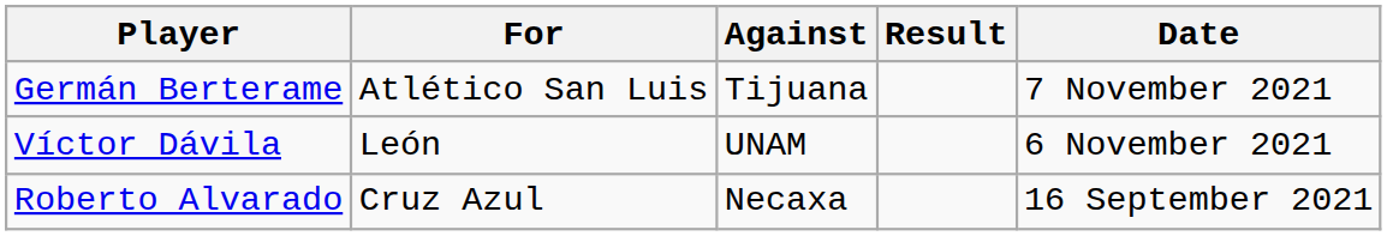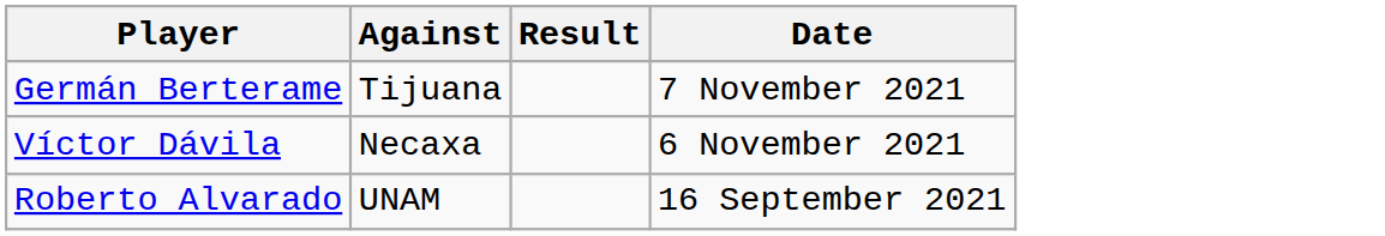 <table class="wikitable sortable">
 <tr>
 <th>Player</th>
-<th>For</th>
 <th>Against</th>
 <th align=center>Result</th>
 <th>Date</th>
 </tr>
 <tr>
 <td> <a href='#'>Germán Berterame</a></td>
-<td>Atlético San Luis</td>
 <td>Tijuana</td>
 <td align=center></td>
 <td>7 November 2021</td>
 </tr>
 <tr>
 <td> <a href='#'>Víctor Dávila</a></td>
-<td>León</td>
-<td>UNAM</td>
+<td>Necaxa</td>
 <td align=center></td>
 <td>6 November 2021</td>
 </tr>
 <tr>
 <td> <a href='#'>Roberto Alvarado</a></td>
-<td>Cruz Azul</td>
-<td>Necaxa</td>
+<td>UNAM</td>
 <td align=center></td>
 <td>16 September 2021</td>
 </tr>
 </table>
